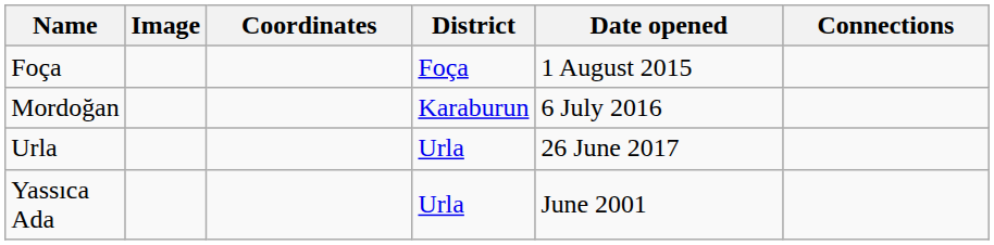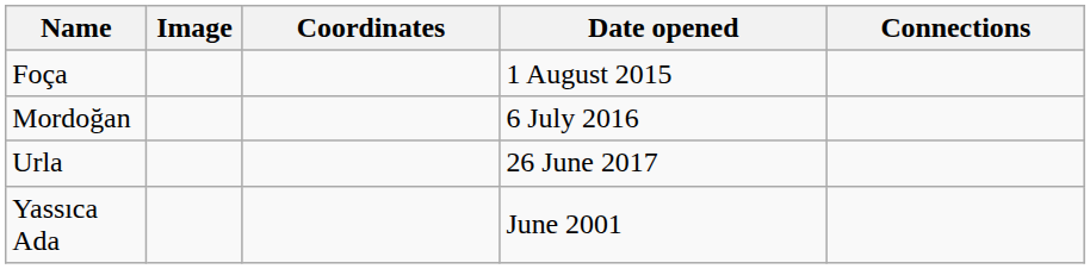 <table class="wikitable sortable">
 <tr>
 <th width="10%">Name</th>
 <th width="8%" class="unsortable">Image</th>
 <th width="22%" class="unsortable">Coordinates</th>
-<th width="10%">District</th>
 <th width="28%">Date opened</th>
 <th width="22%">Connections</th>
 </tr>
 <tr>
 <td>Foça</td>
 <td class="noresize"></td>
 <td></td>
-<td><a href='#'>Foça</a></td>
 <td>1 August 2015</td>
 <td></td>
 </tr>
 <tr>
 <td>Mordoğan</td>
 <td class="noresize"></td>
 <td></td>
-<td><a href='#'>Karaburun</a></td>
 <td>6 July 2016</td>
 <td></td>
 </tr>
 <tr>
 <td>Urla</td>
 <td class="noresize"></td>
 <td></td>
-<td><a href='#'>Urla</a></td>
 <td>26 June 2017</td>
 <td></td>
 </tr>
 <tr>
 <td>Yassıca Ada</td>
 <td class="noresize"></td>
 <td></td>
-<td><a href='#'>Urla</a></td>
 <td>June 2001</td>
 <td></td>
 </tr>
 </table>
